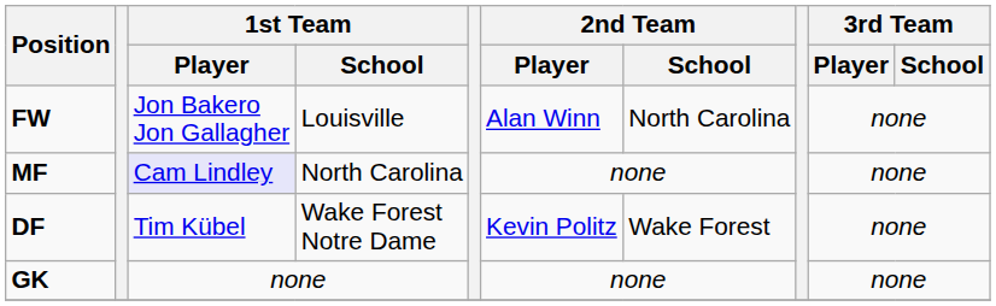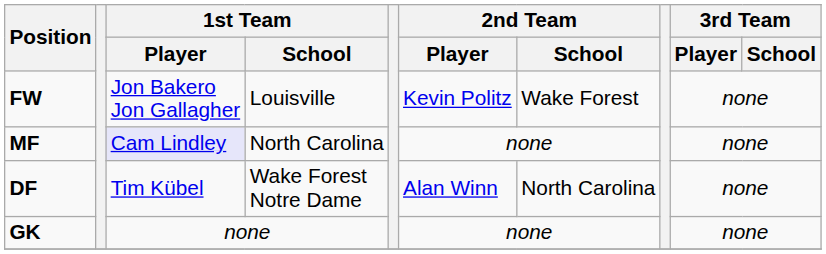 <table class="wikitable" border="1">
 <tr>
 <th rowspan="2">Position</th>
 <th rowspan="6"></th>
 <th colspan="2">1st Team</th>
 <th rowspan="6"></th>
 <th colspan="2">2nd Team</th>
 <th rowspan="6"></th>
 <th colspan="2">3rd Team</th>
 </tr>
 <tr>
 <th>Player</th>
 <th>School</th>
 <th>Player</th>
 <th>School</th>
 <th>Player</th>
 <th>School</th>
 </tr>
 <tr>
 <td><strong>FW</strong></td>
 <td><a href='#'>Jon Bakero</a><br><a href='#'>Jon Gallagher</a></td>
 <td>Louisville</td>
-<td><a href='#'>Alan Winn</a></td>
-<td>North Carolina</td>
+<td><a href='#'>Kevin Politz</a></td>
+<td>Wake Forest</td>
 <td colspan="2" align=center><em>none</em></td>
 </tr>
 <tr>
 <td><strong>MF</strong></td>
 <td style="background: lavender;"><a href='#'>Cam Lindley</a></td>
 <td>North Carolina</td>
 <td colspan="2" align=center><em>none</em></td>
 <td colspan="2" align=center><em>none</em></td>
 </tr>
 <tr>
 <td><strong>DF</strong></td>
 <td><a href='#'>Tim Kübel</a></td>
 <td>Wake Forest<br>Notre Dame</td>
-<td><a href='#'>Kevin Politz</a></td>
-<td>Wake Forest</td>
+<td><a href='#'>Alan Winn</a></td>
+<td>North Carolina</td>
 <td colspan="2" align=center><em>none</em></td>
 </tr>
 <tr>
 <td><strong>GK</strong></td>
 <td colspan="2" align=center><em>none</em></td>
 <td colspan="2" align=center><em>none</em></td>
 <td colspan="2" align=center><em>none</em></td>
 </tr>
 <tr>
 </tr>
 </table>
